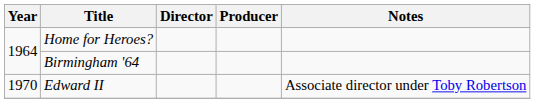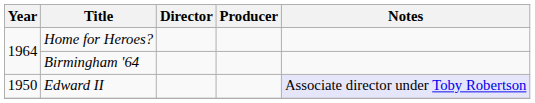 <table class="wikitable">
 <tr>
 <th>Year</th>
 <th>Title</th>
 <th>Director</th>
 <th>Producer</th>
 <th>Notes</th>
 </tr>
 <tr>
 <td rowspan=2>1964</td>
 <td><em>Home for Heroes?</em></td>
 <td></td>
 <td></td>
 <td></td>
 </tr>
 <tr>
 <td><em>Birmingham '64</em></td>
 <td></td>
 <td></td>
 <td></td>
 </tr>
 <tr>
-<td>1970</td>
+<td>1950</td>
 <td><em>Edward II</em></td>
 <td></td>
 <td></td>
-<td>Associate director under <a href='#'>Toby Robertson</a></td>
+<td style="background: lavender;">Associate director under <a href='#'>Toby Robertson</a></td>
 </tr>
 <tr>
 </tr>
 </table>
